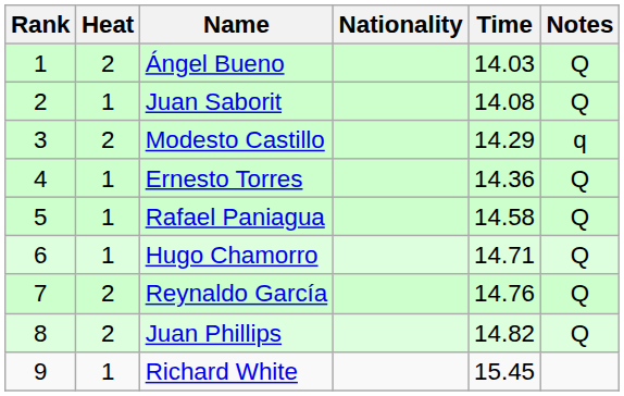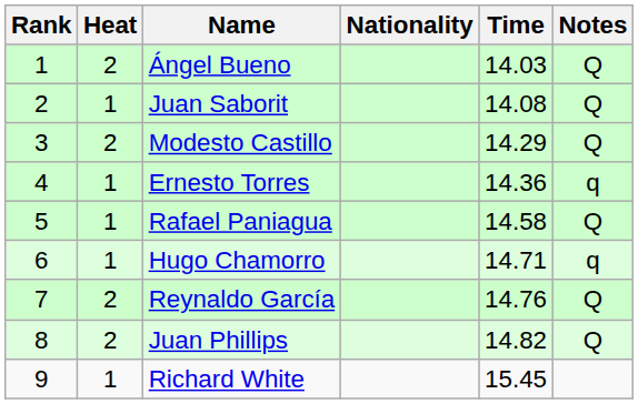 <table class="wikitable sortable" style="text-align:center; font-size:95%">
 <tr>
 <th>Rank</th>
 <th>Heat</th>
 <th>Name</th>
 <th>Nationality</th>
 <th>Time</th>
 <th>Notes</th>
 </tr>
 <tr bgcolor=ccffcc>
 <td>1</td>
 <td>2</td>
 <td align=left><a href='#'>Ángel Bueno</a></td>
 <td align=left></td>
 <td>14.03</td>
 <td>Q</td>
 </tr>
 <tr bgcolor=ccffcc>
 <td>2</td>
 <td>1</td>
 <td align=left><a href='#'>Juan Saborit</a></td>
 <td align=left></td>
 <td>14.08</td>
 <td>Q</td>
 </tr>
 <tr bgcolor=ccffcc>
 <td>3</td>
 <td>2</td>
 <td align=left><a href='#'>Modesto Castillo</a></td>
 <td align=left></td>
 <td>14.29</td>
-<td>q</td>
+<td>Q</td>
 </tr>
 <tr bgcolor=ccffcc>
 <td>4</td>
 <td>1</td>
 <td align=left><a href='#'>Ernesto Torres</a></td>
 <td align=left></td>
 <td>14.36</td>
-<td>Q</td>
+<td>q</td>
 </tr>
 <tr bgcolor=ccffcc>
 <td>5</td>
 <td>1</td>
 <td align=left><a href='#'>Rafael Paniagua</a></td>
 <td align=left></td>
 <td>14.58</td>
 <td>Q</td>
 </tr>
 <tr bgcolor=ddffdd>
 <td>6</td>
 <td>1</td>
 <td align=left><a href='#'>Hugo Chamorro</a></td>
 <td align=left></td>
 <td>14.71</td>
-<td>Q</td>
+<td>q</td>
 </tr>
 <tr bgcolor=ccffcc>
 <td>7</td>
 <td>2</td>
 <td align=left><a href='#'>Reynaldo García</a></td>
 <td align=left></td>
 <td>14.76</td>
 <td>Q</td>
 </tr>
 <tr bgcolor=ddffdd>
 <td>8</td>
 <td>2</td>
 <td align=left><a href='#'>Juan Phillips</a></td>
 <td align=left></td>
 <td>14.82</td>
 <td>Q</td>
 </tr>
 <tr>
 <td>9</td>
 <td>1</td>
 <td align=left><a href='#'>Richard White</a></td>
 <td align=left></td>
 <td>15.45</td>
 <td></td>
 </tr>
 </table>
